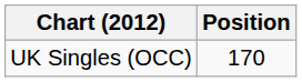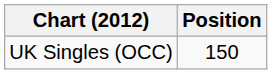 <table class="wikitable">
 <tr>
 <th scope="col">Chart (2012)</th>
 <th scope="col">Position</th>
 </tr>
 <tr>
 <td>UK Singles (OCC)</td>
-<td style="text-align:center">170</td>
+<td style="text-align:center">150</td>
 </tr>
 </table>
